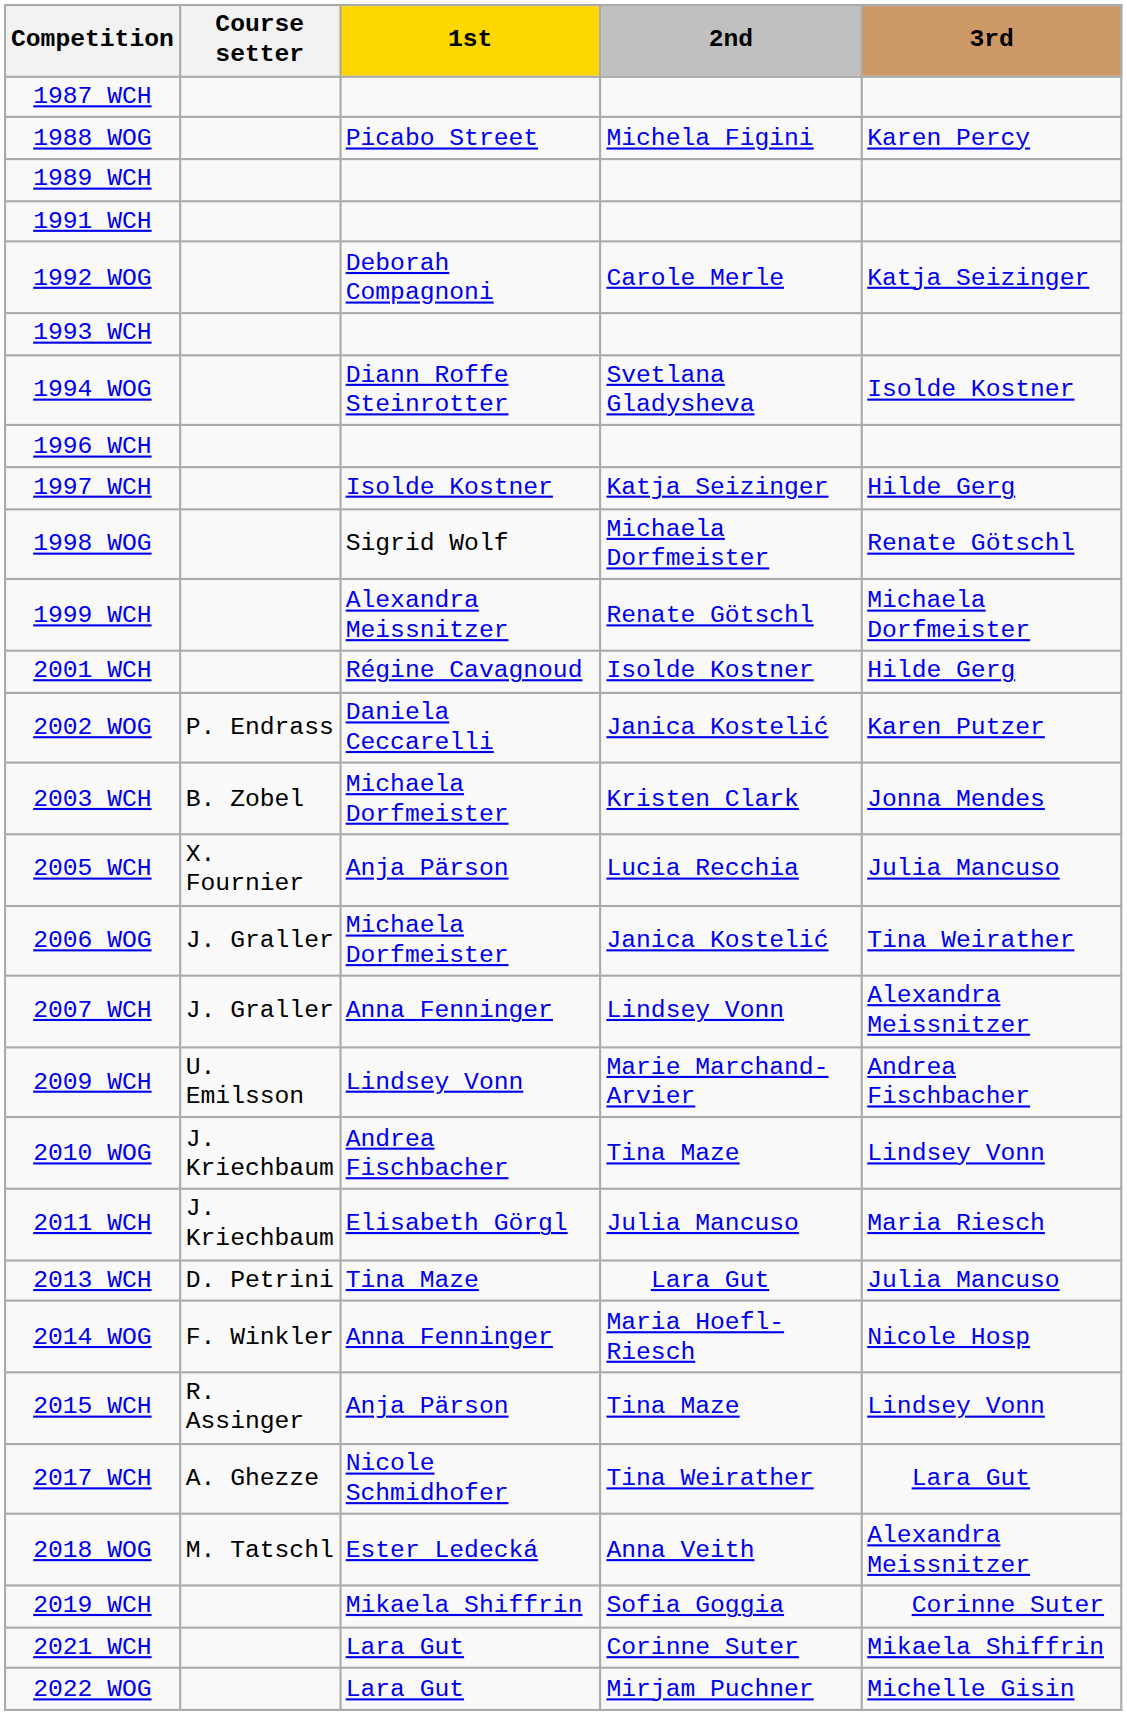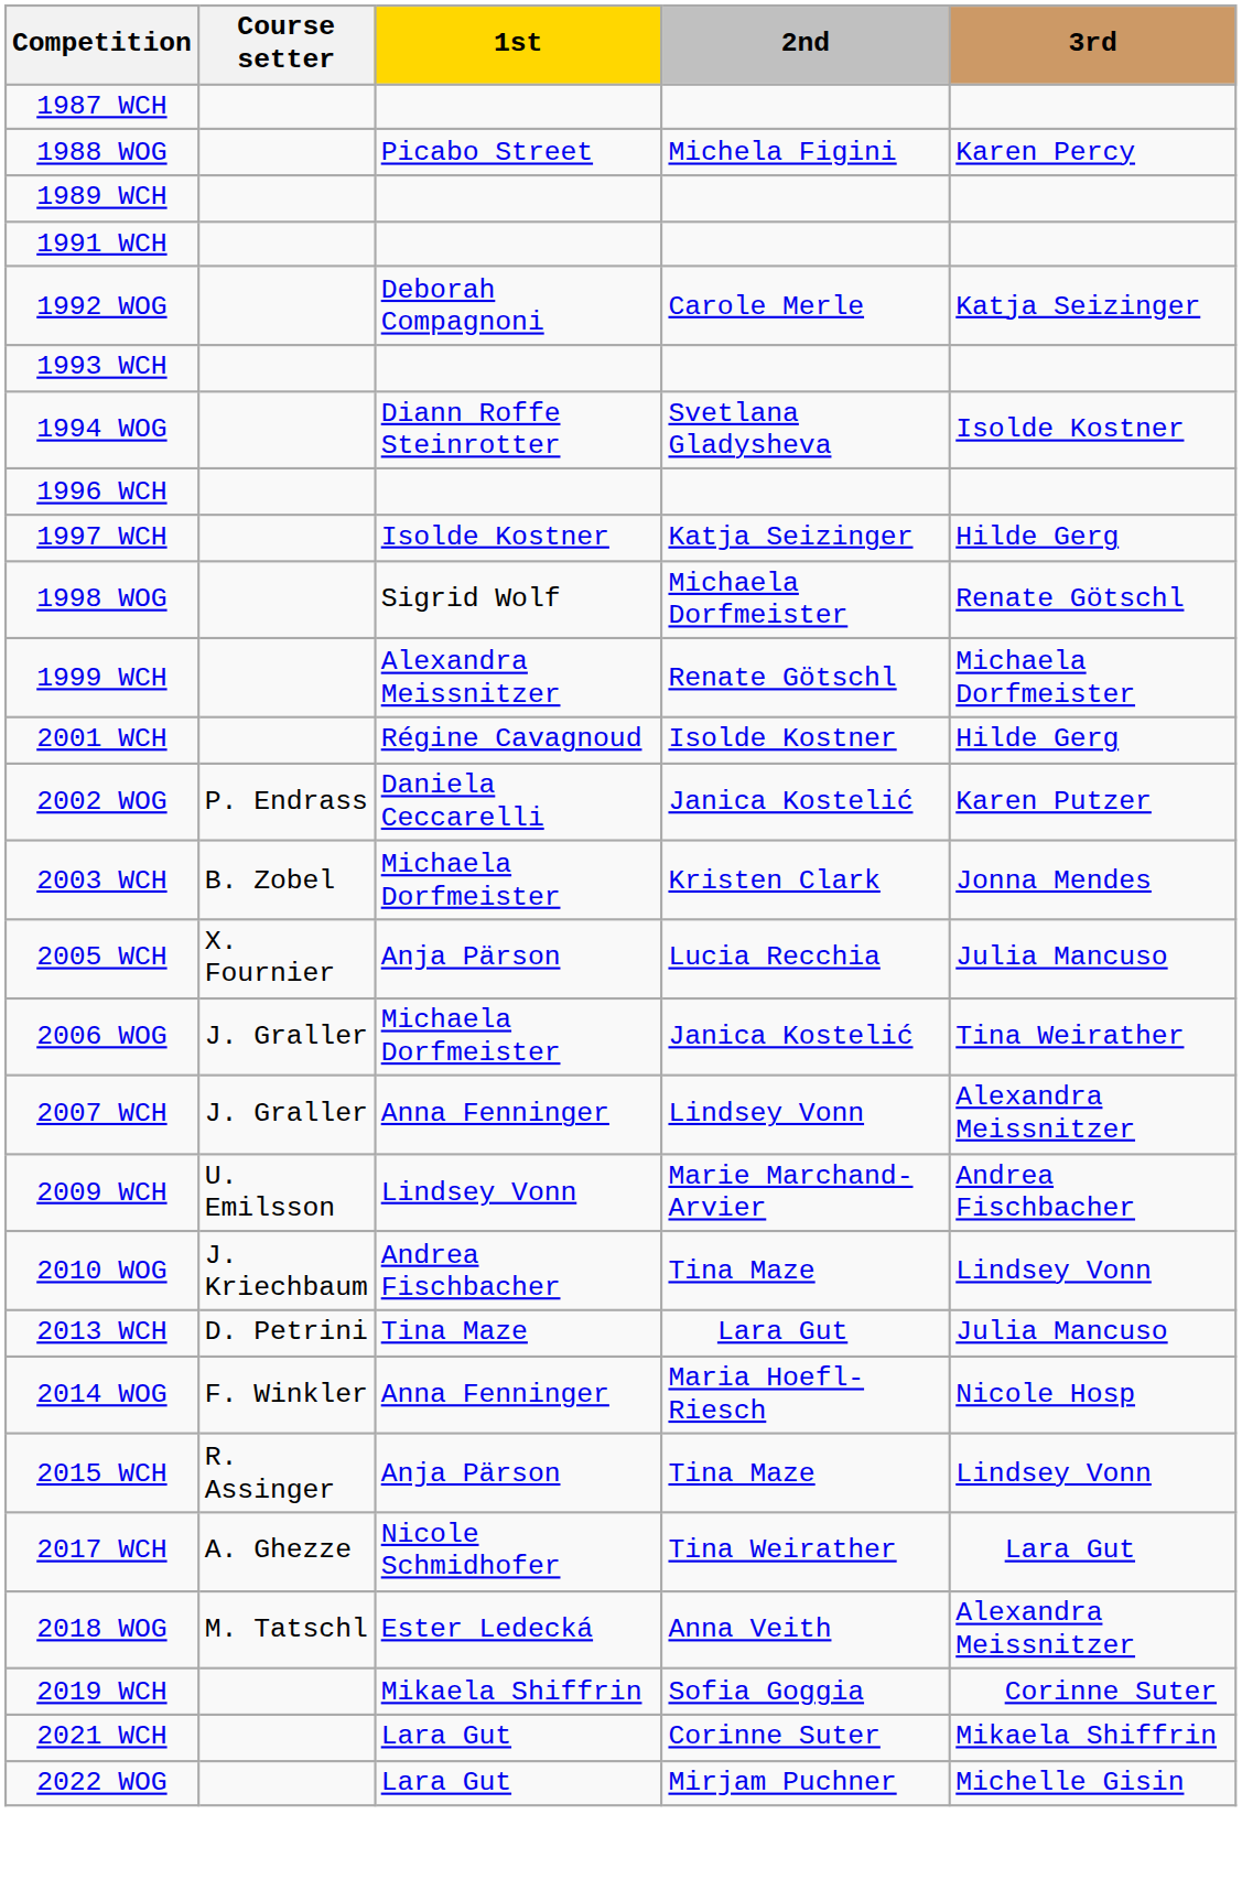 <table class="wikitable sortable" width="60%" style="font-size:90%; text-align:left;">
 <tr>
 <th style="width:10%">Competition</th>
 <th>Course setter</th>
 <th style="background:gold; width:30%">1st</th>
 <th style="background:silver; width:30%">2nd</th>
 <th style="background:#cc9966; width:30%">3rd</th>
 </tr>
 <tr>
 <td align="center"><a href='#'>1987 WCH</a></td>
 <td></td>
 <td></td>
 <td></td>
 <td></td>
 </tr>
 <tr>
 <td align="center"><a href='#'>1988 WOG</a></td>
 <td></td>
 <td> <a href='#'>Picabo Street</a></td>
 <td> <a href='#'>Michela Figini</a></td>
 <td> <a href='#'>Karen Percy</a></td>
 </tr>
 <tr>
 <td align="center"><a href='#'>1989 WCH</a></td>
 <td></td>
 <td></td>
 <td></td>
 <td></td>
 </tr>
 <tr>
 <td align="center"><a href='#'>1991 WCH</a></td>
 <td></td>
 <td></td>
 <td></td>
 <td></td>
 </tr>
 <tr>
 <td align="center"><a href='#'>1992 WOG</a></td>
 <td></td>
 <td> <a href='#'>Deborah Compagnoni</a></td>
 <td> <a href='#'>Carole Merle</a></td>
 <td> <a href='#'>Katja Seizinger</a></td>
 </tr>
 <tr>
 <td align="center"><a href='#'>1993 WCH</a></td>
 <td></td>
 <td></td>
 <td></td>
 <td></td>
 </tr>
 <tr>
 <td align="center"><a href='#'>1994 WOG</a></td>
 <td></td>
 <td> <a href='#'>Diann Roffe Steinrotter</a></td>
 <td> <a href='#'>Svetlana Gladysheva</a></td>
 <td> <a href='#'>Isolde Kostner</a></td>
 </tr>
 <tr>
 <td align="center"><a href='#'>1996 WCH</a></td>
 <td></td>
 <td></td>
 <td></td>
 <td></td>
 </tr>
 <tr>
 <td align="center"><a href='#'>1997 WCH</a></td>
 <td></td>
 <td> <a href='#'>Isolde Kostner</a></td>
 <td> <a href='#'>Katja Seizinger</a></td>
 <td> <a href='#'>Hilde Gerg</a></td>
 </tr>
 <tr>
 <td align="center"><a href='#'>1998 WOG</a></td>
 <td></td>
 <td> Sigrid Wolf</td>
 <td> <a href='#'>Michaela Dorfmeister</a></td>
 <td> <a href='#'>Renate Götschl</a></td>
 </tr>
 <tr>
 <td align="center"><a href='#'>1999 WCH</a></td>
 <td></td>
 <td> <a href='#'>Alexandra Meissnitzer</a></td>
 <td> <a href='#'>Renate Götschl</a></td>
 <td> <a href='#'>Michaela Dorfmeister</a></td>
 </tr>
 <tr>
 <td align="center"><a href='#'>2001 WCH</a></td>
 <td></td>
 <td> <a href='#'>Régine Cavagnoud</a></td>
 <td> <a href='#'>Isolde Kostner</a></td>
 <td> <a href='#'>Hilde Gerg</a></td>
 </tr>
 <tr>
 <td align="center"><a href='#'>2002 WOG</a></td>
 <td> P. Endrass</td>
 <td> <a href='#'>Daniela Ceccarelli</a></td>
 <td> <a href='#'>Janica Kostelić</a></td>
 <td> <a href='#'>Karen Putzer</a></td>
 </tr>
 <tr>
 <td align="center"><a href='#'>2003 WCH</a></td>
 <td> B. Zobel</td>
 <td> <a href='#'>Michaela Dorfmeister</a></td>
 <td> <a href='#'>Kristen Clark</a></td>
 <td> <a href='#'>Jonna Mendes</a></td>
 </tr>
 <tr>
 <td align="center"><a href='#'>2005 WCH</a></td>
 <td> X. Fournier</td>
 <td> <a href='#'>Anja Pärson</a></td>
 <td> <a href='#'>Lucia Recchia</a></td>
 <td> <a href='#'>Julia Mancuso</a></td>
 </tr>
 <tr>
 <td align="center"><a href='#'>2006 WOG</a></td>
 <td> J. Graller</td>
 <td> <a href='#'>Michaela Dorfmeister</a></td>
 <td> <a href='#'>Janica Kostelić</a></td>
 <td> <a href='#'>Tina Weirather</a></td>
 </tr>
 <tr>
 <td align="center"><a href='#'>2007 WCH</a></td>
 <td> J. Graller</td>
 <td> <a href='#'>Anna Fenninger</a></td>
 <td> <a href='#'>Lindsey Vonn</a></td>
 <td> <a href='#'>Alexandra Meissnitzer</a></td>
 </tr>
 <tr>
 <td align="center"><a href='#'>2009 WCH</a></td>
 <td> U. Emilsson</td>
 <td> <a href='#'>Lindsey Vonn</a></td>
 <td> <a href='#'>Marie Marchand-Arvier</a></td>
 <td> <a href='#'>Andrea Fischbacher</a></td>
 </tr>
 <tr>
 <td align="center"><a href='#'>2010 WOG</a></td>
 <td> J. Kriechbaum</td>
 <td> <a href='#'>Andrea Fischbacher</a></td>
 <td> <a href='#'>Tina Maze</a></td>
 <td> <a href='#'>Lindsey Vonn</a></td>
 </tr>
 <tr>
-<td align="center"><a href='#'>2011 WCH</a></td>
-<td> J. Kriechbaum</td>
-<td> <a href='#'>Elisabeth Görgl</a></td>
-<td> <a href='#'>Julia Mancuso</a></td>
-<td> <a href='#'>Maria Riesch</a></td>
-</tr>
-<tr>
 <td align="center"><a href='#'>2013 WCH</a></td>
 <td> D. Petrini</td>
 <td> <a href='#'>Tina Maze</a></td>
 <td>   <a href='#'>Lara Gut</a></td>
 <td> <a href='#'>Julia Mancuso</a></td>
 </tr>
 <tr>
 <td align="center"><a href='#'>2014 WOG</a></td>
 <td> F. Winkler</td>
 <td> <a href='#'>Anna Fenninger</a></td>
 <td> <a href='#'>Maria Hoefl-Riesch</a></td>
 <td> <a href='#'>Nicole Hosp</a></td>
 </tr>
 <tr>
 <td align="center"><a href='#'>2015 WCH</a></td>
 <td> R. Assinger</td>
 <td> <a href='#'>Anja Pärson</a></td>
 <td> <a href='#'>Tina Maze</a></td>
 <td> <a href='#'>Lindsey Vonn</a></td>
 </tr>
 <tr>
 <td align="center"><a href='#'>2017 WCH</a></td>
 <td> A. Ghezze</td>
 <td> <a href='#'>Nicole Schmidhofer</a></td>
 <td> <a href='#'>Tina Weirather</a></td>
 <td>   <a href='#'>Lara Gut</a></td>
 </tr>
 <tr>
 <td align="center"><a href='#'>2018 WOG</a></td>
 <td> M. Tatschl</td>
 <td> <a href='#'>Ester Ledecká</a></td>
 <td> <a href='#'>Anna Veith</a></td>
 <td> <a href='#'>Alexandra Meissnitzer</a></td>
 </tr>
 <tr>
 <td align="center"><a href='#'>2019 WCH</a></td>
 <td></td>
 <td> <a href='#'>Mikaela Shiffrin</a></td>
 <td> <a href='#'>Sofia Goggia</a></td>
 <td>   <a href='#'>Corinne Suter</a></td>
 </tr>
 <tr>
 <td align="center"><a href='#'>2021 WCH</a></td>
 <td></td>
 <td> <a href='#'>Lara Gut</a></td>
 <td> <a href='#'>Corinne Suter</a></td>
 <td> <a href='#'>Mikaela Shiffrin</a></td>
 </tr>
 <tr>
 <td align="center"><a href='#'>2022 WOG</a></td>
 <td></td>
 <td> <a href='#'>Lara Gut</a></td>
 <td> <a href='#'>Mirjam Puchner</a></td>
 <td> <a href='#'>Michelle Gisin</a></td>
 </tr>
 </table>
